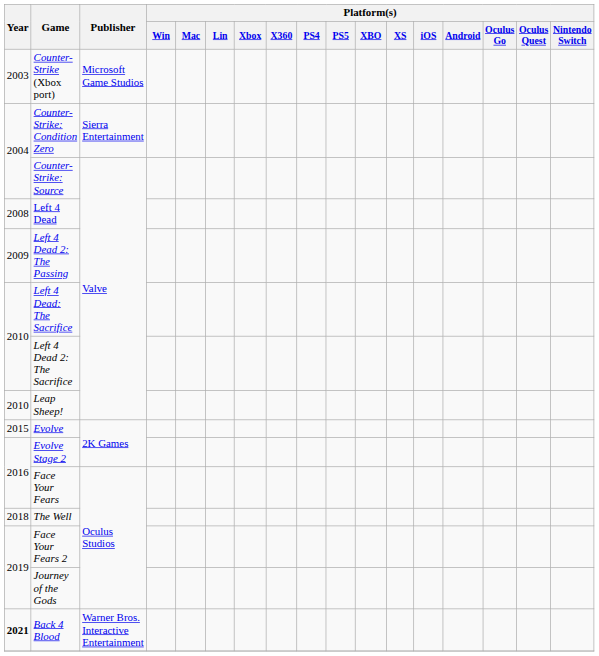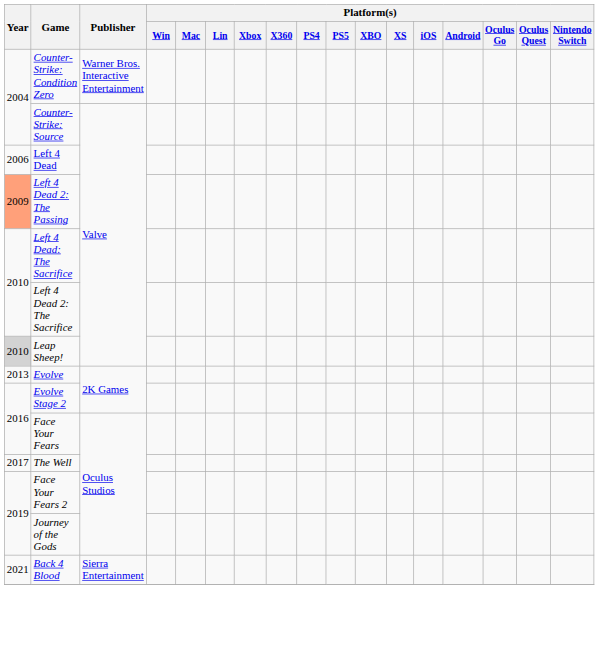 <table class="wikitable sortable">
 <tr>
 <th rowspan="2">Year</th>
 <th rowspan="2">Game</th>
 <th class="unsortable" rowspan="2">Publisher</th>
 <th colspan="14">Platform(s)</th>
 </tr>
 <tr>
 <th style="width:3em; font-size:90%" class="unsortable"><a href='#'>Win</a></th>
 <th style="width:3em; font-size:90%" class="unsortable"><a href='#'>Mac</a></th>
 <th style="width:3em; font-size:90%" class="unsortable"><a href='#'>Lin</a></th>
 <th style="width:3em; font-size:90%" class="unsortable"><a href='#'>Xbox</a></th>
 <th style="width:3em; font-size:90%" class="unsortable"><a href='#'>X360</a></th>
 <th style="width:3em; font-size:90%" class="unsortable"><a href='#'>PS4</a></th>
 <th style="width:3em; font-size:90%" class="unsortable"><a href='#'>PS5</a></th>
 <th style="width:3em; font-size:90%" class="unsortable"><a href='#'>XBO</a></th>
 <th style="width:3em; font-size:90%" class="unsortable"><a href='#'>XS</a></th>
 <th style="width:3em; font-size:90%" class="unsortable"><a href='#'>iOS</a></th>
 <th style="width:3em; font-size:90%" class="unsortable"><a href='#'>Android</a></th>
 <th style="width:3em; font-size:90%" class="unsortable"><a href='#'>Oculus Go</a></th>
 <th style="width:3em; font-size:90%" class="unsortable"><a href='#'>Oculus Quest</a></th>
 <th style="width:3em; font-size:90%" class="unsortable"><a href='#'>Nintendo Switch</a></th>
 </tr>
 <tr>
-<td>2003</td>
-<td><em><a href='#'>Counter-Strike</a></em> (Xbox port)</td>
-<td><a href='#'>Microsoft Game Studios</a></td>
-<td></td>
-<td></td>
-<td></td>
-<td></td>
-<td></td>
-<td></td>
-<td></td>
-<td></td>
-<td></td>
-<td></td>
-<td></td>
-<td></td>
-<td></td>
-<td></td>
-</tr>
-<tr>
 <td rowspan="2">2004</td>
 <td><em><a href='#'>Counter-Strike: Condition Zero</a></em></td>
-<td><a href='#'>Sierra Entertainment</a></td>
+<td><a href='#'>Warner Bros. Interactive Entertainment</a></td>
 <td></td>
 <td></td>
 <td></td>
 <td></td>
 <td></td>
 <td></td>
 <td></td>
 <td></td>
 <td></td>
 <td></td>
 <td></td>
 <td></td>
 <td></td>
 <td></td>
 </tr>
 <tr>
 <td><em><a href='#'>Counter-Strike: Source</a></em></td>
 <td rowspan="6"><a href='#'>Valve</a></td>
 <td></td>
 <td></td>
 <td></td>
 <td></td>
 <td></td>
 <td></td>
 <td></td>
 <td></td>
 <td></td>
 <td></td>
 <td></td>
 <td></td>
 <td></td>
 <td></td>
 </tr>
 <tr>
-<td>2008</td>
+<td>2006</td>
 <td><a href='#'>Left 4 Dead</a></td>
 <td></td>
 <td></td>
 <td></td>
 <td></td>
 <td></td>
 <td></td>
 <td></td>
 <td></td>
 <td></td>
 <td></td>
 <td></td>
 <td></td>
 <td></td>
 <td></td>
 </tr>
 <tr>
-<td>2009</td>
+<td style="background: lightsalmon;">2009</td>
 <td><em><a href='#'>Left 4 Dead 2: The Passing</a></em></td>
 <td></td>
 <td></td>
 <td></td>
 <td></td>
 <td></td>
 <td></td>
 <td></td>
 <td></td>
 <td></td>
 <td></td>
 <td></td>
 <td></td>
 <td></td>
 <td></td>
 </tr>
 <tr>
 <td rowspan="2">2010</td>
 <td><em><a href='#'>Left 4 Dead: The Sacrifice</a></em></td>
 <td></td>
 <td></td>
 <td></td>
 <td></td>
 <td></td>
 <td></td>
 <td></td>
 <td></td>
 <td></td>
 <td></td>
 <td></td>
 <td></td>
 <td></td>
 <td></td>
 </tr>
 <tr>
 <td><em>Left 4 Dead 2: The Sacrifice</em></td>
 <td></td>
 <td></td>
 <td></td>
 <td></td>
 <td></td>
 <td></td>
 <td></td>
 <td></td>
 <td></td>
 <td></td>
 <td></td>
 <td></td>
 <td></td>
 <td></td>
 </tr>
 <tr>
-<td>2010</td>
+<td style="background: lightgrey;">2010</td>
 <td><em>Leap Sheep!</em></td>
 <td></td>
 <td></td>
 <td></td>
 <td></td>
 <td></td>
 <td></td>
 <td></td>
 <td></td>
 <td></td>
 <td></td>
 <td></td>
 <td></td>
 <td></td>
 <td></td>
 </tr>
 <tr>
-<td>2015</td>
+<td>2013</td>
 <td><em><a href='#'>Evolve</a></em></td>
 <td rowspan="2"><a href='#'>2K Games</a></td>
 <td></td>
 <td></td>
 <td></td>
 <td></td>
 <td></td>
 <td></td>
 <td></td>
 <td></td>
 <td></td>
 <td></td>
 <td></td>
 <td></td>
 <td></td>
 <td></td>
 </tr>
 <tr>
 <td rowspan="2">2016</td>
 <td><em><a href='#'>Evolve Stage 2</a></em></td>
 <td></td>
 <td></td>
 <td></td>
 <td></td>
 <td></td>
 <td></td>
 <td></td>
 <td></td>
 <td></td>
 <td></td>
 <td></td>
 <td></td>
 <td></td>
 <td></td>
 </tr>
 <tr>
 <td><em>Face Your Fears</em></td>
 <td rowspan="4"><a href='#'>Oculus Studios</a></td>
 <td></td>
 <td></td>
 <td></td>
 <td></td>
 <td></td>
 <td></td>
 <td></td>
 <td></td>
 <td></td>
 <td></td>
 <td></td>
 <td></td>
 <td></td>
 <td></td>
 </tr>
 <tr>
-<td>2018</td>
+<td>2017</td>
 <td><em>The Well</em></td>
 <td></td>
 <td></td>
 <td></td>
 <td></td>
 <td></td>
 <td></td>
 <td></td>
 <td></td>
 <td></td>
 <td></td>
 <td></td>
 <td></td>
 <td></td>
 <td></td>
 </tr>
 <tr>
 <td rowspan="2">2019</td>
 <td><em>Face Your Fears 2</em></td>
 <td></td>
 <td></td>
 <td></td>
 <td></td>
 <td></td>
 <td></td>
 <td></td>
 <td></td>
 <td></td>
 <td></td>
 <td></td>
 <td></td>
 <td></td>
 <td></td>
 </tr>
 <tr>
 <td><em>Journey of the Gods</em></td>
 <td></td>
 <td></td>
 <td></td>
 <td></td>
 <td></td>
 <td></td>
 <td></td>
 <td></td>
 <td></td>
 <td></td>
 <td></td>
 <td></td>
 <td></td>
 <td></td>
 </tr>
 <tr>
-<td><strong>2021</strong></td>
+<td>2021</td>
 <td><em><a href='#'>Back 4 Blood</a></em></td>
-<td><a href='#'>Warner Bros. Interactive Entertainment</a></td>
+<td><a href='#'>Sierra Entertainment</a></td>
 <td></td>
 <td></td>
 <td></td>
 <td></td>
 <td></td>
 <td></td>
 <td></td>
 <td></td>
 <td></td>
 <td></td>
 <td></td>
 <td></td>
 <td></td>
 <td></td>
 </tr>
 <tr>
 </tr>
 </table>
